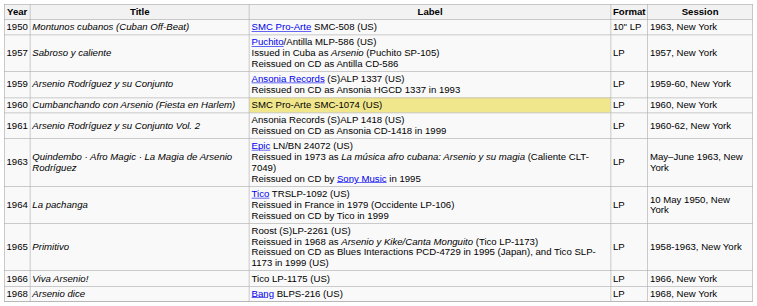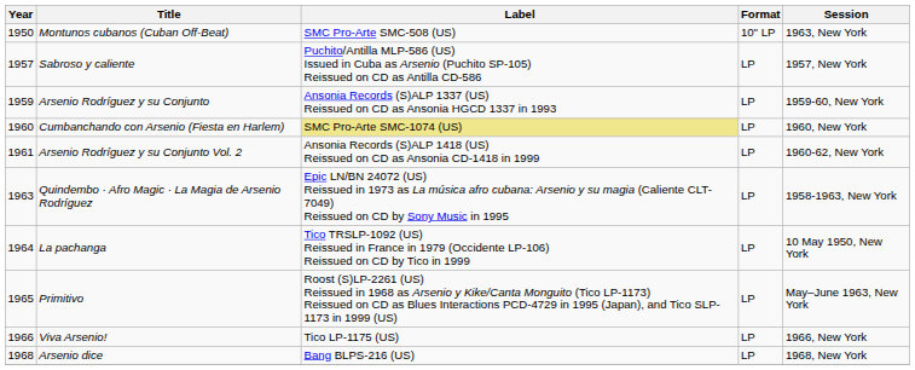 <table class="wikitable sortable" border="1">
 <tr>
 <th scope="col">Year</th>
 <th scope="col">Title</th>
 <th scope="col">Label</th>
 <th scope="col">Format</th>
 <th scope="col">Session</th>
 </tr>
 <tr>
 <td>1950</td>
 <td><em>Montunos cubanos (Cuban Off-Beat)</em></td>
 <td><a href='#'>SMC Pro-Arte</a> SMC-508  (US)</td>
 <td>10" LP</td>
 <td>1963, New York</td>
 </tr>
 <tr>
 <td>1957</td>
 <td><em>Sabroso y caliente</em></td>
 <td><a href='#'>Puchito</a>/Antilla MLP-586 (US)<br>Issued in Cuba as <em>Arsenio</em> (Puchito SP-105)<br>Reissued on CD as Antilla CD-586</td>
 <td>LP</td>
 <td>1957, New York</td>
 </tr>
 <tr>
 <td>1959</td>
 <td><em>Arsenio Rodríguez y su Conjunto</em></td>
 <td><a href='#'>Ansonia Records</a> (S)ALP 1337 (US)<br>Reissued on CD as Ansonia HGCD 1337 in 1993</td>
 <td>LP</td>
 <td>1959-60, New York</td>
 </tr>
 <tr>
 <td>1960</td>
 <td><em>Cumbanchando con Arsenio (Fiesta en Harlem)</em></td>
 <td style="background: khaki;">SMC Pro-Arte SMC-1074 (US)</td>
 <td>LP</td>
 <td>1960, New York</td>
 </tr>
 <tr>
 <td>1961</td>
 <td><em>Arsenio Rodríguez y su Conjunto Vol. 2</em></td>
 <td>Ansonia Records (S)ALP 1418 (US)<br>Reissued on CD as Ansonia CD-1418 in 1999</td>
 <td>LP</td>
 <td>1960-62, New York</td>
 </tr>
 <tr>
 <td>1963</td>
 <td><em>Quindembo · Afro Magic · La Magia de Arsenio Rodríguez</em></td>
 <td><a href='#'>Epic</a> LN/BN 24072 (US)<br>Reissued in 1973 as <em>La música afro cubana: Arsenio y su magia</em> (Caliente CLT-7049)<br>Reissued on CD by <a href='#'>Sony Music</a> in 1995</td>
 <td>LP</td>
-<td>May–June 1963, New York</td>
+<td>1958-1963, New York</td>
 </tr>
 <tr>
 <td>1964</td>
 <td><em>La pachanga</em></td>
 <td><a href='#'>Tico</a> TRSLP-1092 (US)<br>Reissued in France in 1979 (Occidente LP-106)<br>Reissued on CD by Tico in 1999</td>
 <td>LP</td>
 <td>10 May 1950, New York</td>
 </tr>
 <tr>
 <td>1965</td>
 <td><em>Primitivo</em></td>
 <td>Roost (S)LP-2261 (US)<br>Reissued in 1968 as <em>Arsenio y Kike/Canta Monguito</em> (Tico LP-1173)<br>Reissued on CD as Blues Interactions PCD-4729 in 1995 (Japan), and Tico SLP-1173 in 1999 (US)</td>
 <td>LP</td>
-<td>1958-1963, New York</td>
+<td>May–June 1963, New York</td>
 </tr>
 <tr>
 <td>1966</td>
 <td><em>Viva Arsenio!</em></td>
 <td>Tico LP-1175 (US)</td>
 <td>LP</td>
 <td>1966, New York</td>
 </tr>
 <tr>
 <td>1968</td>
 <td><em>Arsenio dice</em></td>
 <td><a href='#'>Bang</a> BLPS-216 (US)</td>
 <td>LP</td>
 <td>1968, New York</td>
 </tr>
 <tr>
 </tr>
 </table>
